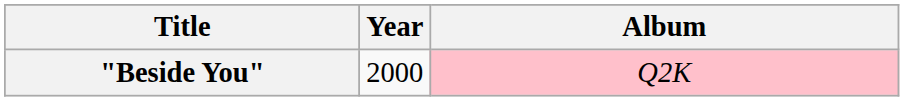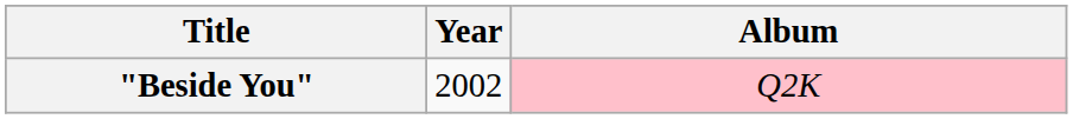 <table class="wikitable plainrowheaders" style="text-align:center;">
 <tr>
 <th scope="col" style="width:12em;">Title</th>
 <th scope="col">Year</th>
 <th scope="col" style="width:16em;">Album</th>
 </tr>
 <tr>
 <th scope="row">"Beside You"</th>
-<td>2000</td>
+<td>2002</td>
 <td style="background: pink;"><em>Q2K</em></td>
 </tr>
 </table>
